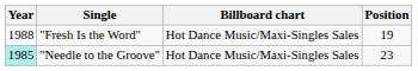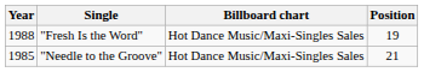 <table class="wikitable">
 <tr>
 <th>Year</th>
 <th>Single</th>
 <th>Billboard chart</th>
 <th>Position</th>
 </tr>
 <tr>
 <td>1988</td>
 <td>"Fresh Is the Word"</td>
 <td>Hot Dance Music/Maxi-Singles Sales</td>
 <td align="center">19</td>
 </tr>
 <tr>
-<td style="background: paleturquoise;">1985</td>
+<td>1985</td>
 <td>"Needle to the Groove"</td>
 <td>Hot Dance Music/Maxi-Singles Sales</td>
-<td align="center">23</td>
+<td align="center">21</td>
 </tr>
 </table>
